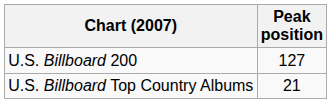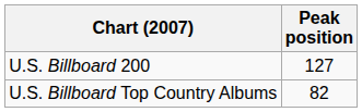 <table class="wikitable">
 <tr>
 <th>Chart (2007)</th>
 <th>Peak<br>position</th>
 </tr>
 <tr>
 <td>U.S. <em>Billboard</em> 200</td>
 <td align="center">127</td>
 </tr>
 <tr>
 <td>U.S. <em>Billboard</em> Top Country Albums</td>
-<td align="center">21</td>
+<td align="center">82</td>
 </tr>
 <tr>
 </tr>
 </table>
